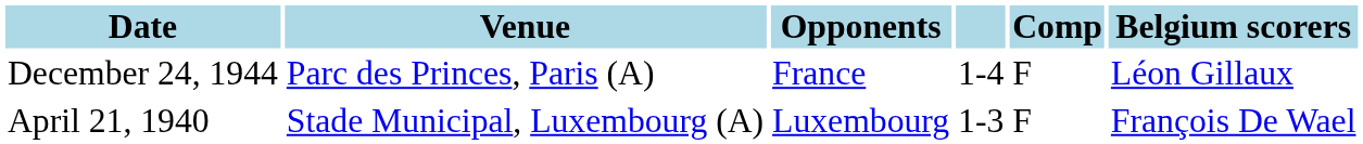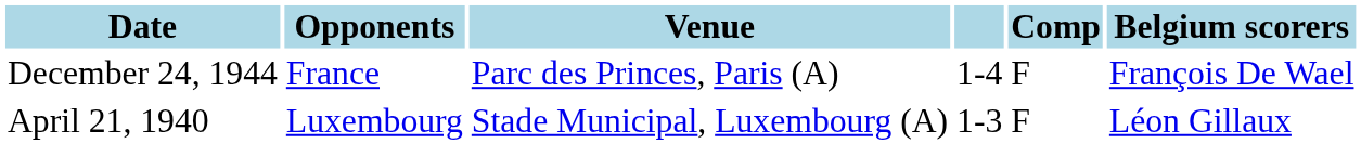 <table>
 <tr>
 <th style="background: lightblue;">Date</th>
+<th style="background: lightblue;">Opponents</th>
 <th style="background: lightblue;">Venue</th>
-<th style="background: lightblue;">Opponents</th>
 <th style="background: lightblue;" align=center></th>
 <th style="background: lightblue;" align=center>Comp</th>
 <th style="background: lightblue;">Belgium scorers</th>
 </tr>
 <tr>
 <td>December 24, 1944</td>
+<td><a href='#'>France</a></td>
 <td><a href='#'>Parc des Princes</a>, <a href='#'>Paris</a> (A)</td>
-<td><a href='#'>France</a></td>
 <td>1-4</td>
+<td>F</td>
+<td><a href='#'>François De Wael</a></td>
+</tr>
+<tr>
+<td>April 21, 1940</td>
+<td><a href='#'>Luxembourg</a></td>
+<td><a href='#'>Stade Municipal</a>, <a href='#'>Luxembourg</a> (A)</td>
+<td>1-3</td>
 <td>F</td>
 <td><a href='#'>Léon Gillaux</a></td>
 </tr>
-<tr>
-<td>April 21, 1940</td>
-<td><a href='#'>Stade Municipal</a>, <a href='#'>Luxembourg</a> (A)</td>
-<td><a href='#'>Luxembourg</a></td>
-<td>1-3</td>
-<td>F</td>
-<td><a href='#'>François De Wael</a></td>
-</tr>
 </table>
